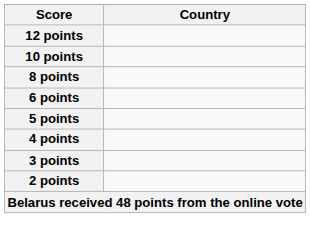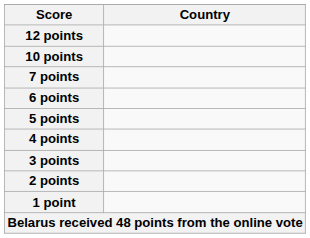 <table class="wikitable">
 <tr>
 </tr>
 <tr>
 <th scope="col" width="33%">Score</th>
 <th scope="col">Country</th>
 </tr>
 <tr>
 <th scope="row">12 points</th>
 <td></td>
 </tr>
 <tr>
 <th scope="row">10 points</th>
 <td></td>
 </tr>
 <tr>
-<th scope="row">8 points</th>
+<th scope="row">7 points</th>
 <td></td>
 </tr>
 <tr>
 <th scope="row">6 points</th>
 <td></td>
 </tr>
 <tr>
 <th scope="row">5 points</th>
 <td></td>
 </tr>
 <tr>
 <th scope="row">4 points</th>
 <td></td>
 </tr>
 <tr>
 <th scope="row">3 points</th>
 <td></td>
 </tr>
 <tr>
 <th scope="row">2 points</th>
 <td></td>
 </tr>
 <tr>
+<th scope="row">1 point</th>
+<td></td>
+</tr>
+<tr>
 <th colspan="2">Belarus received 48 points from the online vote</th>
 </tr>
 </table>
